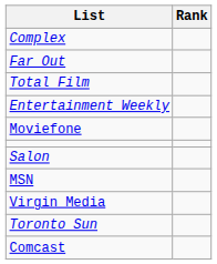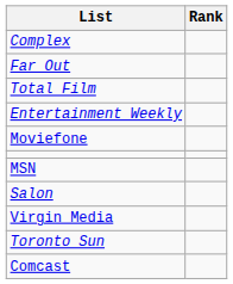 <table class="wikitable sortable" style="float:right; margin:10px 10px 0px 10px; font-size:90%">
 <tr>
 <th scope=col>List</th>
 <th scope=col>Rank</th>
 </tr>
 <tr>
 <td scope=row><em><a href='#'>Complex</a></em></td>
 <td></td>
 </tr>
 <tr>
 <td scope=row><em><a href='#'>Far Out</a></em></td>
 <td></td>
 </tr>
 <tr>
 <td scope=row><em><a href='#'>Total Film</a></em></td>
 <td></td>
 </tr>
 <tr>
 <td scope=row><em><a href='#'>Entertainment Weekly</a></em></td>
 <td></td>
 </tr>
 <tr>
 <td scope=row><a href='#'>Moviefone</a></td>
 <td></td>
 </tr>
 <tr>
 <td scope=row></td>
 <td></td>
 </tr>
 <tr>
-<td scope=row><em><a href='#'>Salon</a></em></td>
+<td scope=row><a href='#'>MSN</a></td>
 <td></td>
 </tr>
 <tr>
-<td scope=row><a href='#'>MSN</a></td>
+<td scope=row><em><a href='#'>Salon</a></em></td>
 <td></td>
 </tr>
 <tr>
 <td scope=row><a href='#'>Virgin Media</a></td>
 <td></td>
 </tr>
 <tr>
 <td scope=row><em><a href='#'>Toronto Sun</a></em></td>
 <td></td>
 </tr>
 <tr>
 <td scope=row><a href='#'>Comcast</a></td>
 <td></td>
 </tr>
 </table>
